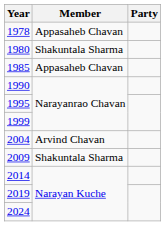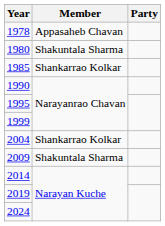 <table class="wikitable">
 <tr>
 <th>Year</th>
 <th>Member</th>
 <th Colspan="2">Party</th>
 </tr>
 <tr>
 <td><a href='#'>1978</a></td>
 <td>Appasaheb Chavan</td>
 <td></td>
 </tr>
 <tr>
 <td><a href='#'>1980</a></td>
 <td>Shakuntala Sharma</td>
 </tr>
 <tr>
 <td><a href='#'>1985</a></td>
-<td>Appasaheb Chavan</td>
+<td>Shankarrao Kolkar</td>
 <td></td>
 </tr>
 <tr>
 <td><a href='#'>1990</a></td>
 <td rowspan="3">Narayanrao Chavan</td>
 <td></td>
 </tr>
 <tr>
 <td><a href='#'>1995</a></td>
 </tr>
 <tr>
 <td><a href='#'>1999</a></td>
 </tr>
 <tr>
 <td><a href='#'>2004</a></td>
-<td>Arvind Chavan</td>
+<td>Shankarrao Kolkar</td>
 <td></td>
 </tr>
 <tr>
 <td><a href='#'>2009</a></td>
 <td>Shakuntala Sharma</td>
 <td></td>
 </tr>
 <tr>
 <td><a href='#'>2014</a></td>
 <td rowspan="3"><a href='#'>Narayan Kuche</a></td>
 <td></td>
 </tr>
 <tr>
 <td><a href='#'>2019</a></td>
 </tr>
 <tr>
 <td><a href='#'>2024</a></td>
 </tr>
 </table>
